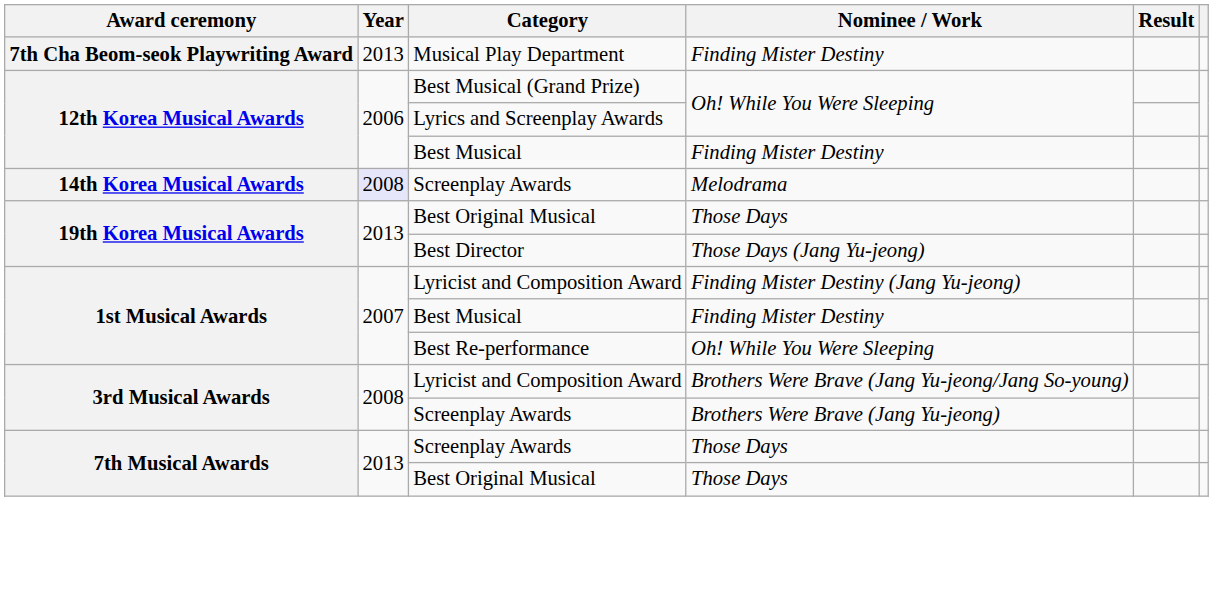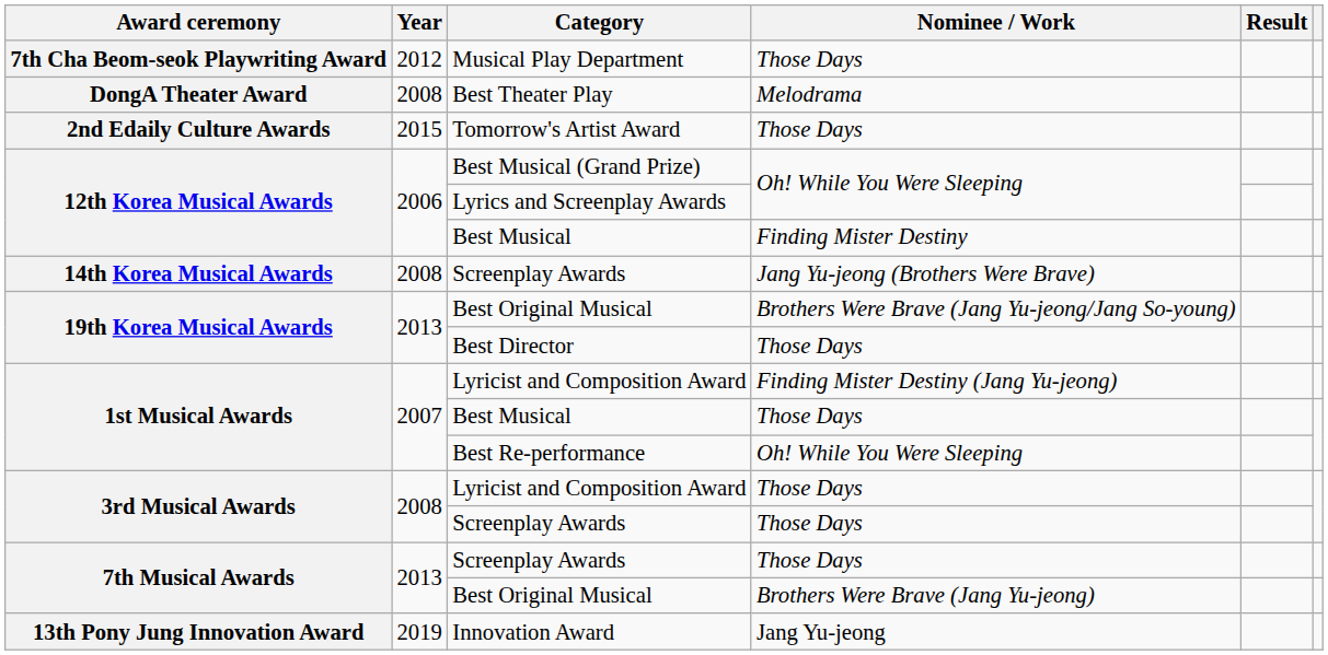 <table class="wikitable sortable plainrowheaders">
 <tr>
 <th scope="col">Award ceremony</th>
 <th scope="col">Year</th>
 <th scope="col">Category</th>
 <th scope="col">Nominee / Work</th>
 <th scope="col">Result</th>
 <th scope="col" class="unsortable"></th>
 </tr>
 <tr>
 <th scope="row">7th Cha Beom-seok Playwriting Award</th>
-<td>2013</td>
+<td>2012</td>
 <td>Musical Play Department</td>
-<td><em>Finding Mister Destiny</em></td>
+<td><em>Those Days</em></td>
+<td></td>
+<td></td>
+</tr>
+<tr>
+<th scope="row">DongA Theater Award</th>
+<td>2008</td>
+<td>Best Theater Play</td>
+<td><em>Melodrama</em></td>
+<td></td>
+<td></td>
+</tr>
+<tr>
+<th scope="row">2nd Edaily Culture Awards</th>
+<td>2015</td>
+<td>Tomorrow's Artist Award</td>
+<td><em>Those Days</em></td>
 <td></td>
 <td></td>
 </tr>
 <tr>
 <th rowspan="3" scope="row">12th <a href='#'>Korea Musical Awards</a></th>
 <td rowspan="3">2006</td>
 <td>Best Musical (Grand Prize)</td>
 <td rowspan="2"><em>Oh! While You Were Sleeping</em></td>
 <td></td>
 <td rowspan="2"></td>
 </tr>
 <tr>
 <td>Lyrics and Screenplay Awards</td>
 <td></td>
 </tr>
 <tr>
 <td>Best Musical</td>
 <td><em>Finding Mister Destiny</em></td>
 <td></td>
 <td></td>
 </tr>
 <tr>
 <th scope="row">14th <a href='#'>Korea Musical Awards</a></th>
-<td style="background: lavender;">2008</td>
+<td>2008</td>
 <td>Screenplay Awards</td>
-<td><em>Melodrama</em></td>
+<td><em>Jang Yu-jeong (Brothers Were Brave)</em></td>
 <td></td>
 <td></td>
 </tr>
 <tr>
 <th scope="row" rowspan="2">19th <a href='#'>Korea Musical Awards</a></th>
 <td rowspan="2">2013</td>
 <td>Best Original Musical</td>
-<td><em>Those Days</em></td>
+<td><em>Brothers Were Brave (Jang Yu-jeong/Jang So-young)</em></td>
 <td></td>
 <td></td>
 </tr>
 <tr>
 <td>Best Director</td>
-<td><em>Those Days (Jang Yu-jeong)</em></td>
+<td><em>Those Days</em></td>
 <td></td>
 <td></td>
 </tr>
 <tr>
 <th rowspan="3" scope="row">1st Musical Awards</th>
 <td rowspan="3">2007</td>
 <td>Lyricist and Composition Award</td>
 <td><em>Finding Mister Destiny (Jang Yu-jeong)</em></td>
 <td></td>
 <td></td>
 </tr>
 <tr>
 <td>Best Musical</td>
-<td><em>Finding Mister Destiny</em></td>
+<td><em>Those Days</em></td>
 <td></td>
 <td rowspan="2"></td>
 </tr>
 <tr>
 <td>Best Re-performance</td>
 <td><em>Oh! While You Were Sleeping</em></td>
 <td></td>
 </tr>
 <tr>
 <th scope="row" rowspan="2">3rd Musical Awards</th>
 <td rowspan="2">2008</td>
 <td>Lyricist and Composition Award</td>
-<td><em>Brothers Were Brave (Jang Yu-jeong/Jang So-young)</em></td>
+<td><em>Those Days</em></td>
 <td></td>
 <td rowspan="2"></td>
 </tr>
 <tr>
 <td>Screenplay Awards</td>
-<td><em>Brothers Were Brave (Jang Yu-jeong)</em></td>
+<td><em>Those Days</em></td>
 <td></td>
 </tr>
 <tr>
 <th scope="row" rowspan="2">7th Musical Awards</th>
 <td rowspan="2">2013</td>
 <td>Screenplay Awards</td>
 <td><em>Those Days</em></td>
 <td></td>
 <td></td>
 </tr>
 <tr>
 <td>Best Original Musical</td>
-<td><em>Those Days</em></td>
+<td><em>Brothers Were Brave (Jang Yu-jeong)</em></td>
+<td></td>
+<td></td>
+</tr>
+<tr>
+<th scope="row">13th Pony Jung Innovation Award</th>
+<td>2019</td>
+<td>Innovation Award</td>
+<td>Jang Yu-jeong</td>
 <td></td>
 <td></td>
 </tr>
 </table>
